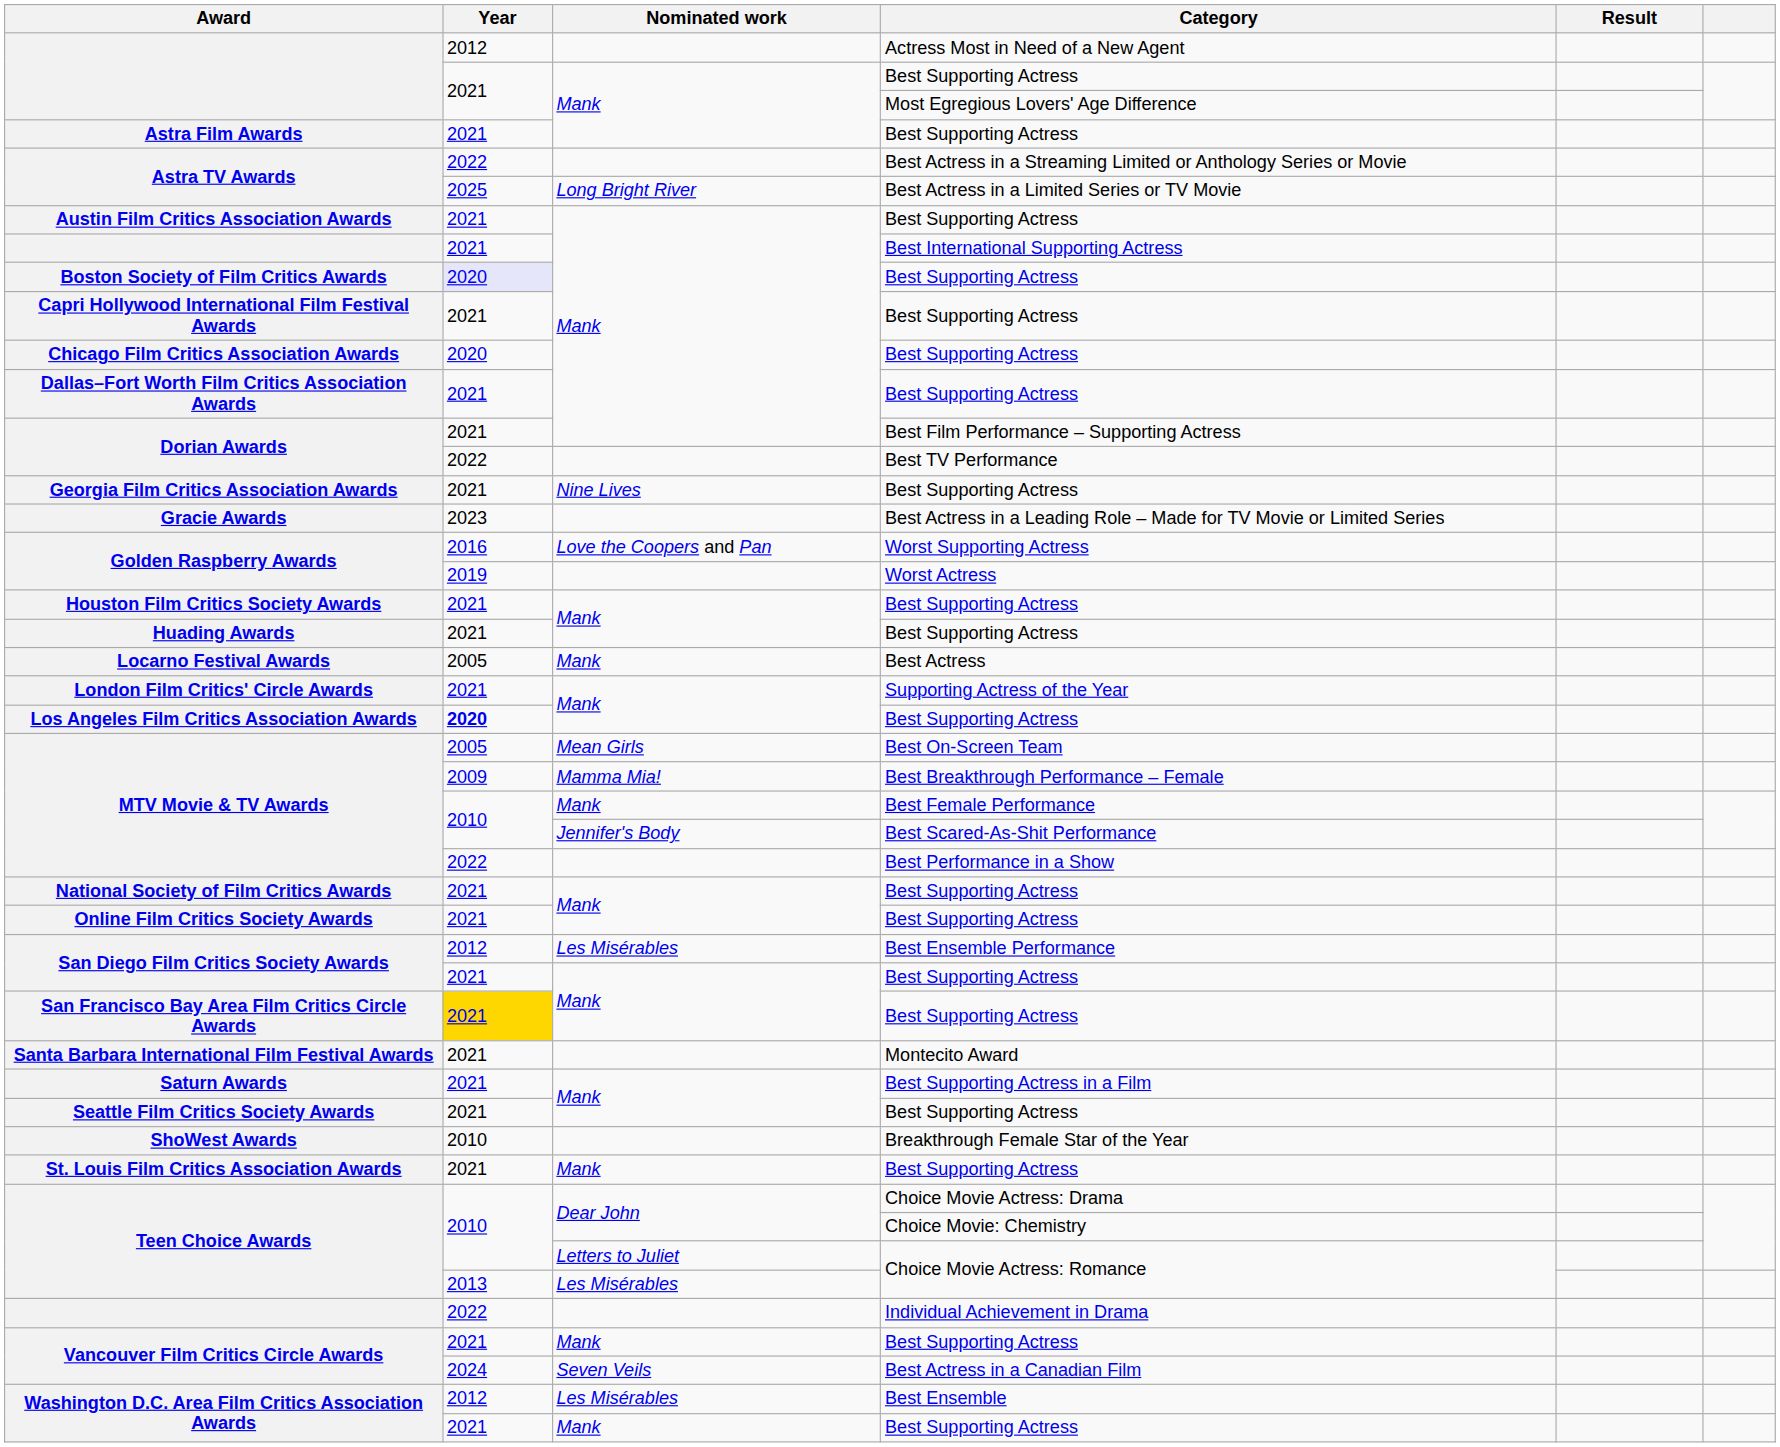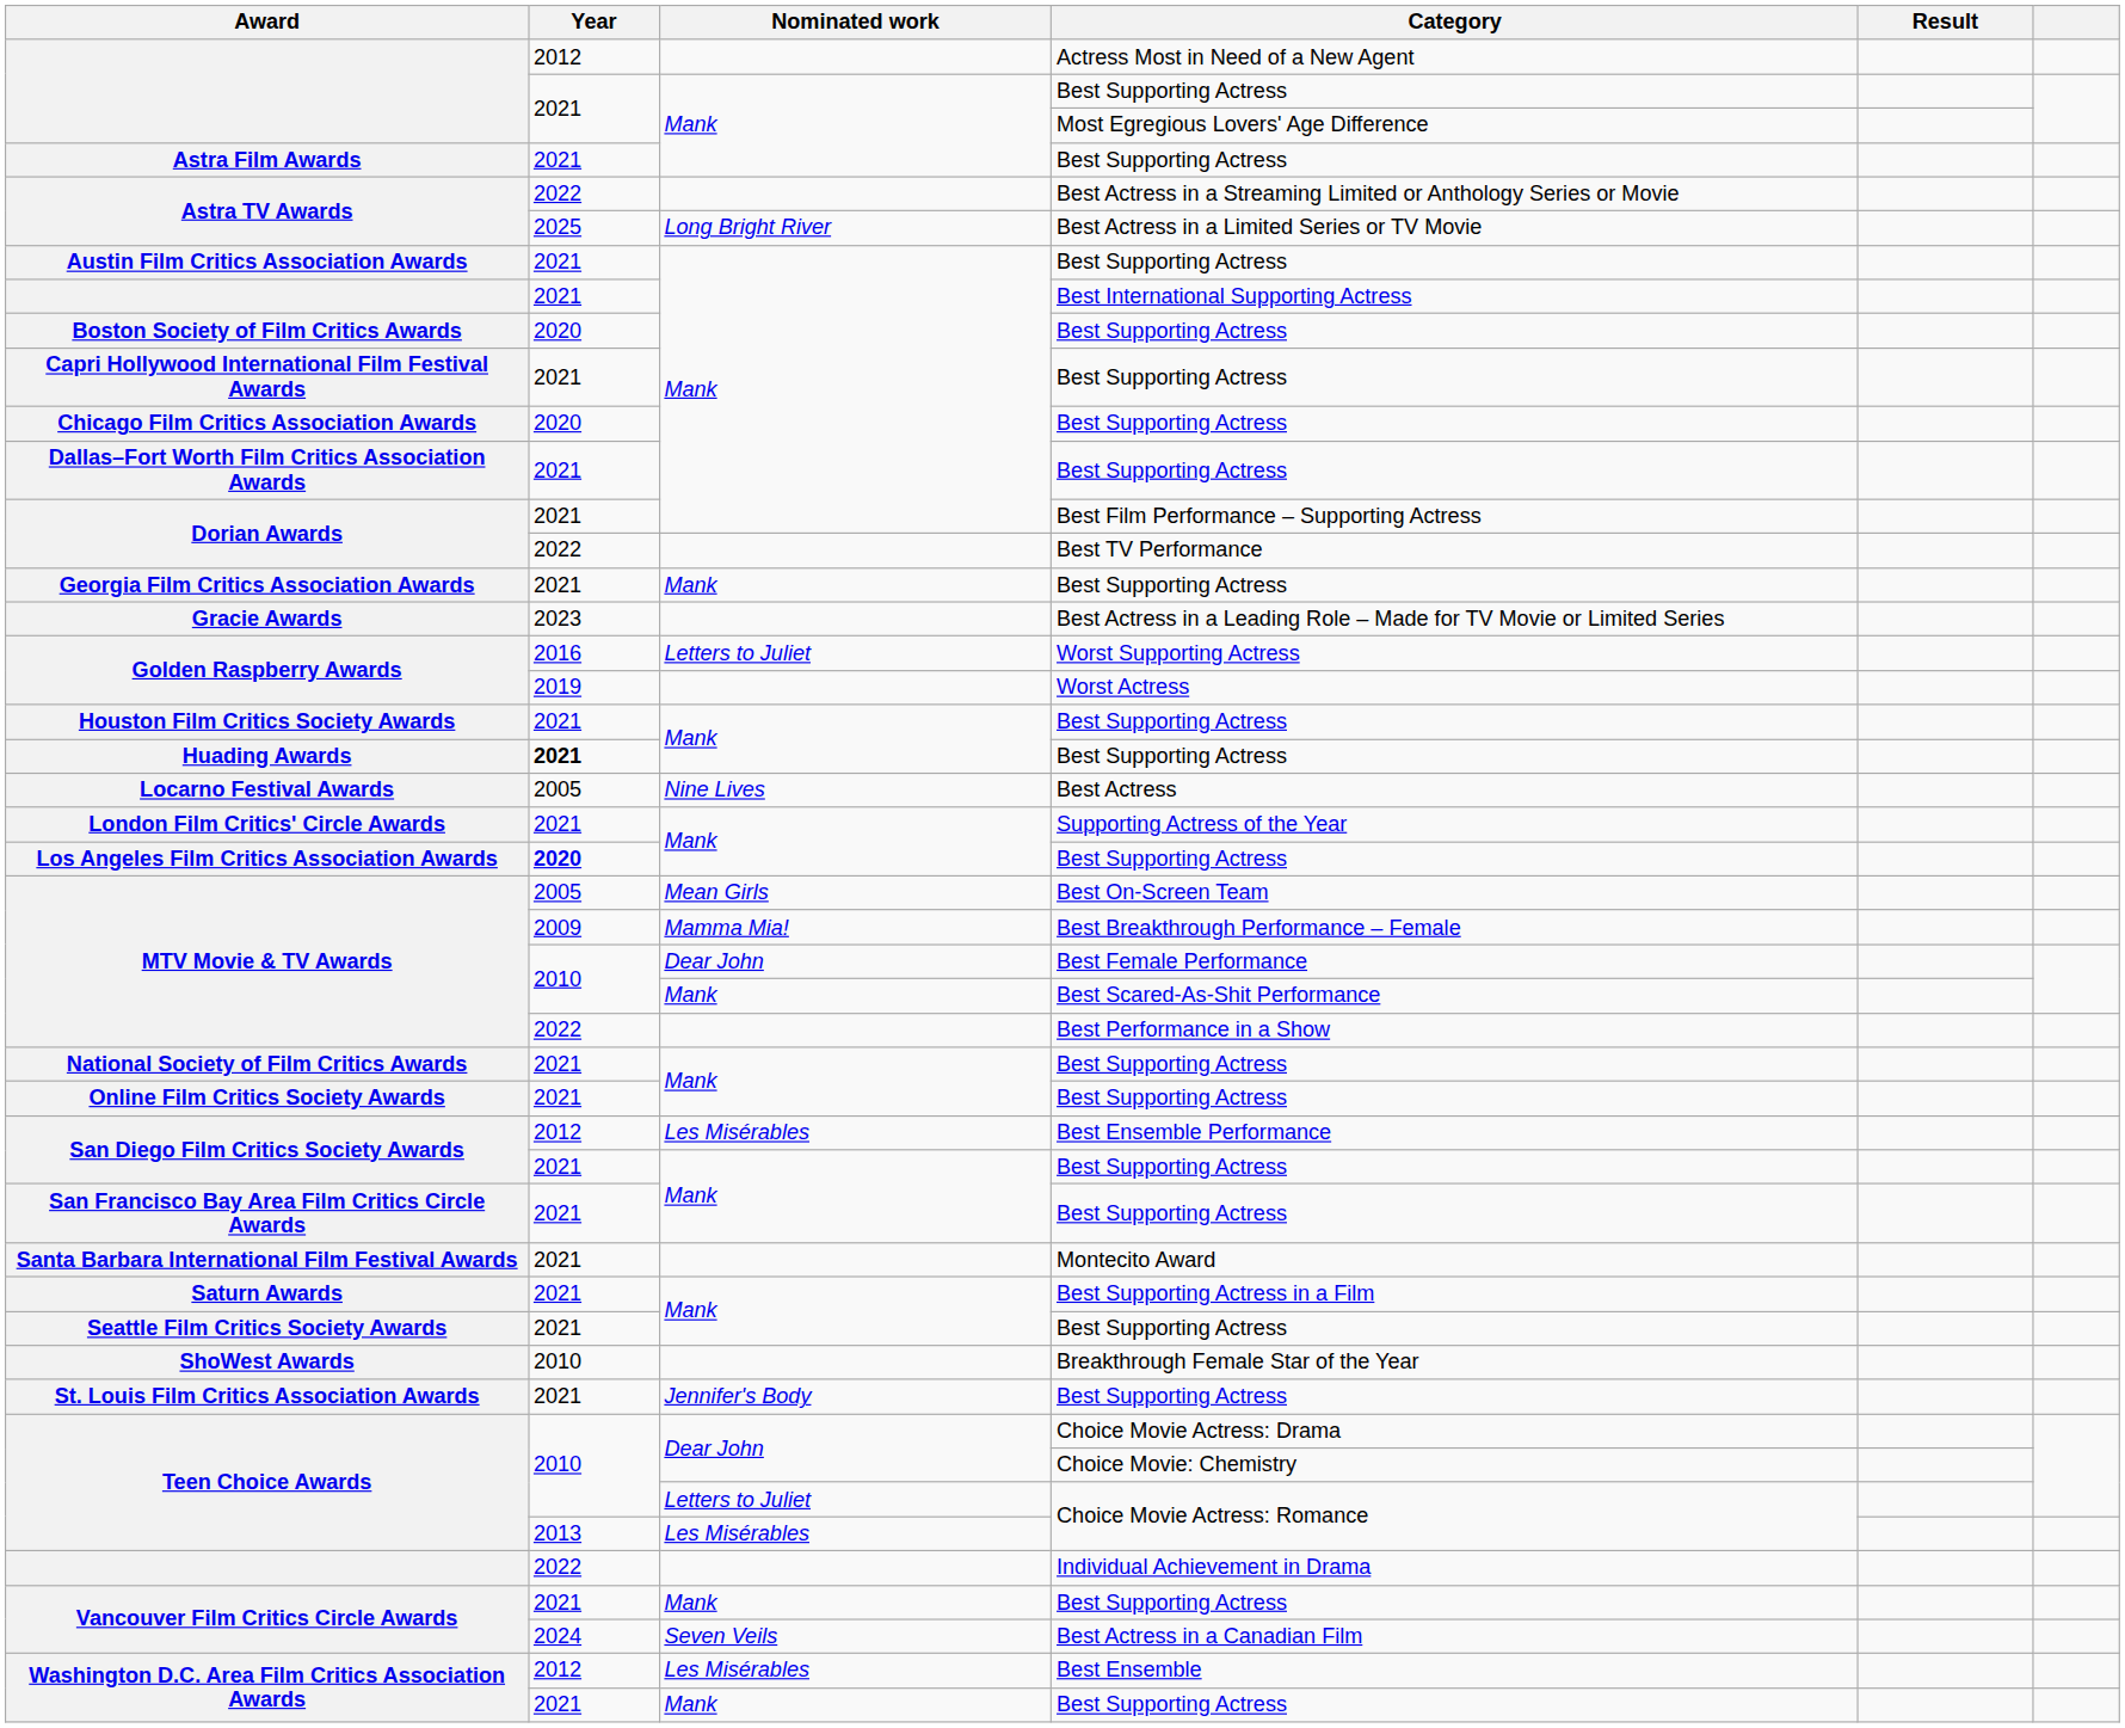 <table class="wikitable sortable plainrowheaders" style="width:99%;">
 <tr>
 <th scope="col" style="width:24%;">Award</th>
 <th scope="col" style="width:6%;">Year</th>
 <th scope="col" style="width:18%;">Nominated work</th>
 <th scope="col" style="width:37%;">Category</th>
 <th scope="col" style="width:8%;">Result</th>
 <th scope="col" style="width:4%;" class="unsortable"></th>
 </tr>
 <tr>
 <th scope="row" rowspan="3"></th>
 <td>2012</td>
 <td></td>
 <td>Actress Most in Need of a New Agent</td>
 <td></td>
 <td style="text-align:center;"></td>
 </tr>
 <tr>
 <td rowspan="2">2021</td>
 <td rowspan="3"><em><a href='#'>Mank</a></em></td>
 <td>Best Supporting Actress</td>
 <td></td>
 <td style="text-align:center;" rowspan="2"></td>
 </tr>
 <tr>
 <td>Most Egregious Lovers' Age Difference</td>
 <td></td>
 </tr>
 <tr>
 <th scope="row"><a href='#'>Astra Film Awards</a></th>
 <td><a href='#'>2021</a></td>
 <td>Best Supporting Actress</td>
 <td></td>
 <td style="text-align:center;"></td>
 </tr>
 <tr>
 <th scope="row" rowspan="2"><a href='#'>Astra TV Awards</a></th>
 <td><a href='#'>2022</a></td>
 <td></td>
 <td>Best Actress in a Streaming Limited or Anthology Series or Movie</td>
 <td></td>
 <td style="text-align:center;"></td>
 </tr>
 <tr>
 <td><a href='#'>2025</a></td>
 <td><em><a href='#'>Long Bright River</a></em></td>
 <td>Best Actress in a Limited Series or TV Movie</td>
 <td></td>
 <td style="text-align:center;"></td>
 </tr>
 <tr>
 <th scope="row"><a href='#'>Austin Film Critics Association Awards</a></th>
 <td><a href='#'>2021</a></td>
 <td rowspan="7"><em><a href='#'>Mank</a></em></td>
 <td>Best Supporting Actress</td>
 <td></td>
 <td style="text-align:center;"></td>
 </tr>
 <tr>
 <th scope="row"></th>
 <td><a href='#'>2021</a></td>
 <td><a href='#'>Best International Supporting Actress</a></td>
 <td></td>
 <td style="text-align:center;"></td>
 </tr>
 <tr>
 <th scope="row"><a href='#'>Boston Society of Film Critics Awards</a></th>
-<td style="background: lavender;"><a href='#'>2020</a></td>
+<td><a href='#'>2020</a></td>
 <td><a href='#'>Best Supporting Actress</a></td>
 <td></td>
 <td style="text-align:center;"></td>
 </tr>
 <tr>
 <th scope="row"><a href='#'>Capri Hollywood International Film Festival Awards</a></th>
 <td>2021</td>
 <td>Best Supporting Actress</td>
 <td></td>
 <td style="text-align:center;"></td>
 </tr>
 <tr>
 <th scope="row"><a href='#'>Chicago Film Critics Association Awards</a></th>
 <td><a href='#'>2020</a></td>
 <td><a href='#'>Best Supporting Actress</a></td>
 <td></td>
 <td style="text-align:center;"></td>
 </tr>
 <tr>
 <th scope="row"><a href='#'>Dallas–Fort Worth Film Critics Association Awards</a></th>
 <td><a href='#'>2021</a></td>
 <td><a href='#'>Best Supporting Actress</a></td>
 <td></td>
 <td style="text-align:center;"></td>
 </tr>
 <tr>
 <th scope="row" rowspan="2"><a href='#'>Dorian Awards</a></th>
 <td>2021</td>
 <td>Best Film Performance – Supporting Actress</td>
 <td></td>
 <td style="text-align:center;"></td>
 </tr>
 <tr>
 <td>2022</td>
 <td></td>
 <td>Best TV Performance</td>
 <td></td>
 <td style="text-align:center;"></td>
 </tr>
 <tr>
 <th scope="row"><a href='#'>Georgia Film Critics Association Awards</a></th>
 <td>2021</td>
-<td><em><a href='#'>Nine Lives</a></em></td>
+<td><em><a href='#'>Mank</a></em></td>
 <td>Best Supporting Actress</td>
 <td></td>
 <td style="text-align:center;"></td>
 </tr>
 <tr>
 <th scope="row"><a href='#'>Gracie Awards</a></th>
 <td>2023</td>
 <td></td>
 <td>Best Actress in a Leading Role – Made for TV Movie or Limited Series</td>
 <td></td>
 <td style="text-align:center;"></td>
 </tr>
 <tr>
 <th scope="row" rowspan="2"><a href='#'>Golden Raspberry Awards</a></th>
 <td><a href='#'>2016</a></td>
-<td><em><a href='#'>Love the Coopers</a></em> and <em><a href='#'>Pan</a></em></td>
+<td><em><a href='#'>Letters to Juliet</a></em></td>
 <td><a href='#'>Worst Supporting Actress</a></td>
 <td></td>
 <td style="text-align:center;"></td>
 </tr>
 <tr>
 <td><a href='#'>2019</a></td>
 <td></td>
 <td><a href='#'>Worst Actress</a></td>
 <td></td>
 <td style="text-align:center;"></td>
 </tr>
 <tr>
 <th scope="row"><a href='#'>Houston Film Critics Society Awards</a></th>
 <td><a href='#'>2021</a></td>
 <td rowspan="2"><em><a href='#'>Mank</a></em></td>
 <td><a href='#'>Best Supporting Actress</a></td>
 <td></td>
 <td style="text-align:center;"></td>
 </tr>
 <tr>
 <th scope="row"><a href='#'>Huading Awards</a></th>
-<td>2021</td>
+<td><strong>2021</strong></td>
 <td>Best Supporting Actress</td>
 <td></td>
 <td style="text-align:center;"></td>
 </tr>
 <tr>
 <th scope="row"><a href='#'>Locarno Festival Awards</a></th>
 <td>2005</td>
-<td><em><a href='#'>Mank</a></em></td>
+<td><em><a href='#'>Nine Lives</a></em></td>
 <td>Best Actress</td>
 <td></td>
 <td style="text-align:center;"></td>
 </tr>
 <tr>
 <th scope="row"><a href='#'>London Film Critics' Circle Awards</a></th>
 <td><a href='#'>2021</a></td>
 <td rowspan="2"><em><a href='#'>Mank</a></em></td>
 <td><a href='#'>Supporting Actress of the Year</a></td>
 <td></td>
 <td style="text-align:center;"></td>
 </tr>
 <tr>
 <th scope="row"><a href='#'>Los Angeles Film Critics Association Awards</a></th>
 <td><strong><a href='#'>2020</a></strong></td>
 <td><a href='#'>Best Supporting Actress</a></td>
 <td></td>
 <td style="text-align:center;"></td>
 </tr>
 <tr>
 <th scope="row" rowspan="5"><a href='#'>MTV Movie & TV Awards</a></th>
 <td><a href='#'>2005</a></td>
 <td><em><a href='#'>Mean Girls</a></em></td>
 <td><a href='#'>Best On-Screen Team</a></td>
 <td></td>
 <td style="text-align:center;"></td>
 </tr>
 <tr>
 <td><a href='#'>2009</a></td>
 <td><em><a href='#'>Mamma Mia!</a></em></td>
 <td><a href='#'>Best Breakthrough Performance – Female</a></td>
 <td></td>
 <td style="text-align:center;"></td>
 </tr>
 <tr>
 <td rowspan="2"><a href='#'>2010</a></td>
-<td><em><a href='#'>Mank</a></em></td>
+<td><em><a href='#'>Dear John</a></em></td>
 <td><a href='#'>Best Female Performance</a></td>
 <td></td>
 <td style="text-align:center;" rowspan="2"></td>
 </tr>
 <tr>
-<td><em><a href='#'>Jennifer's Body</a></em></td>
+<td><em><a href='#'>Mank</a></em></td>
 <td><a href='#'>Best Scared-As-Shit Performance</a></td>
 <td></td>
 </tr>
 <tr>
 <td><a href='#'>2022</a></td>
 <td></td>
 <td><a href='#'>Best Performance in a Show</a></td>
 <td></td>
 <td style="text-align:center;"></td>
 </tr>
 <tr>
 <th scope="row"><a href='#'>National Society of Film Critics Awards</a></th>
 <td><a href='#'>2021</a></td>
 <td rowspan="2"><em><a href='#'>Mank</a></em></td>
 <td><a href='#'>Best Supporting Actress</a></td>
 <td></td>
 <td style="text-align:center;"></td>
 </tr>
 <tr>
 <th scope="row"><a href='#'>Online Film Critics Society Awards</a></th>
 <td><a href='#'>2021</a></td>
 <td><a href='#'>Best Supporting Actress</a></td>
 <td></td>
 <td style="text-align:center;"></td>
 </tr>
 <tr>
 <th scope="row" rowspan="2"><a href='#'>San Diego Film Critics Society Awards</a></th>
 <td><a href='#'>2012</a></td>
 <td><em><a href='#'>Les Misérables</a></em></td>
 <td><a href='#'>Best Ensemble Performance</a></td>
 <td></td>
 <td style="text-align:center;"></td>
 </tr>
 <tr>
 <td><a href='#'>2021</a></td>
 <td rowspan="2"><em><a href='#'>Mank</a></em></td>
 <td><a href='#'>Best Supporting Actress</a></td>
 <td></td>
 <td style="text-align:center;"></td>
 </tr>
 <tr>
 <th scope="row"><a href='#'>San Francisco Bay Area Film Critics Circle Awards</a></th>
-<td style="background: gold;"><a href='#'>2021</a></td>
+<td><a href='#'>2021</a></td>
 <td><a href='#'>Best Supporting Actress</a></td>
 <td></td>
 <td style="text-align:center;"></td>
 </tr>
 <tr>
 <th scope="row"><a href='#'>Santa Barbara International Film Festival Awards</a></th>
 <td>2021</td>
 <td></td>
 <td>Montecito Award</td>
 <td></td>
 <td style="text-align:center;"></td>
 </tr>
 <tr>
 <th scope="row"><a href='#'>Saturn Awards</a></th>
 <td><a href='#'>2021</a></td>
 <td rowspan="2"><em><a href='#'>Mank</a></em></td>
 <td><a href='#'>Best Supporting Actress in a Film</a></td>
 <td></td>
 <td style="text-align:center;"></td>
 </tr>
 <tr>
 <th scope="row"><a href='#'>Seattle Film Critics Society Awards</a></th>
 <td>2021</td>
 <td>Best Supporting Actress</td>
 <td></td>
 <td style="text-align:center;"></td>
 </tr>
 <tr>
 <th scope="row"><a href='#'>ShoWest Awards</a></th>
 <td>2010</td>
 <td></td>
 <td>Breakthrough Female Star of the Year</td>
 <td></td>
 <td style="text-align:center;"></td>
 </tr>
 <tr>
 <th scope="row"><a href='#'>St. Louis Film Critics Association Awards</a></th>
 <td>2021</td>
-<td><em><a href='#'>Mank</a></em></td>
+<td><em><a href='#'>Jennifer's Body</a></em></td>
 <td><a href='#'>Best Supporting Actress</a></td>
 <td></td>
 <td style="text-align:center;"></td>
 </tr>
 <tr>
 <th scope="row" rowspan="4"><a href='#'>Teen Choice Awards</a></th>
 <td rowspan="3"><a href='#'>2010</a></td>
 <td rowspan="2"><em><a href='#'>Dear John</a></em></td>
 <td>Choice Movie Actress: Drama</td>
 <td></td>
 <td style="text-align:center;" rowspan="3"><br></td>
 </tr>
 <tr>
 <td>Choice Movie: Chemistry</td>
 <td></td>
 </tr>
 <tr>
 <td><em><a href='#'>Letters to Juliet</a></em></td>
 <td rowspan="2">Choice Movie Actress: Romance</td>
 <td></td>
 </tr>
 <tr>
 <td><a href='#'>2013</a></td>
 <td><em><a href='#'>Les Misérables</a></em></td>
 <td></td>
 <td style="text-align:center;"></td>
 </tr>
 <tr>
 <th scope="row"></th>
 <td><a href='#'>2022</a></td>
 <td></td>
 <td><a href='#'>Individual Achievement in Drama</a></td>
 <td></td>
 <td style="text-align:center;"></td>
 </tr>
 <tr>
 <th scope="row" rowspan="2"><a href='#'>Vancouver Film Critics Circle Awards</a></th>
 <td><a href='#'>2021</a></td>
 <td><em><a href='#'>Mank</a></em></td>
 <td><a href='#'>Best Supporting Actress</a></td>
 <td></td>
 <td style="text-align:center;"></td>
 </tr>
 <tr>
 <td><a href='#'>2024</a></td>
 <td><em><a href='#'>Seven Veils</a></em></td>
 <td><a href='#'>Best Actress in a Canadian Film</a></td>
 <td></td>
 <td style="text-align:center;"></td>
 </tr>
 <tr>
 <th scope="row" rowspan="2"><a href='#'>Washington D.C. Area Film Critics Association Awards</a></th>
 <td><a href='#'>2012</a></td>
 <td><em><a href='#'>Les Misérables</a></em></td>
 <td><a href='#'>Best Ensemble</a></td>
 <td></td>
 <td style="text-align:center;"></td>
 </tr>
 <tr>
 <td><a href='#'>2021</a></td>
 <td><em><a href='#'>Mank</a></em></td>
 <td><a href='#'>Best Supporting Actress</a></td>
 <td></td>
 <td style="text-align:center;"></td>
 </tr>
 </table>
